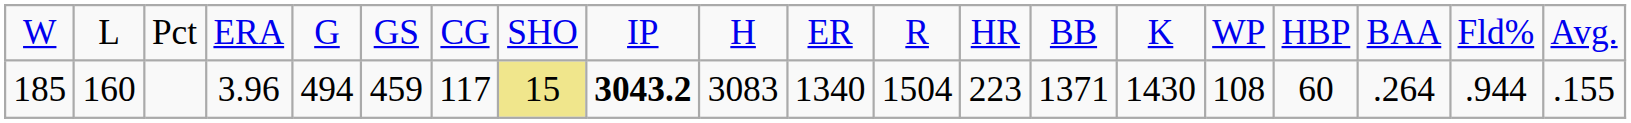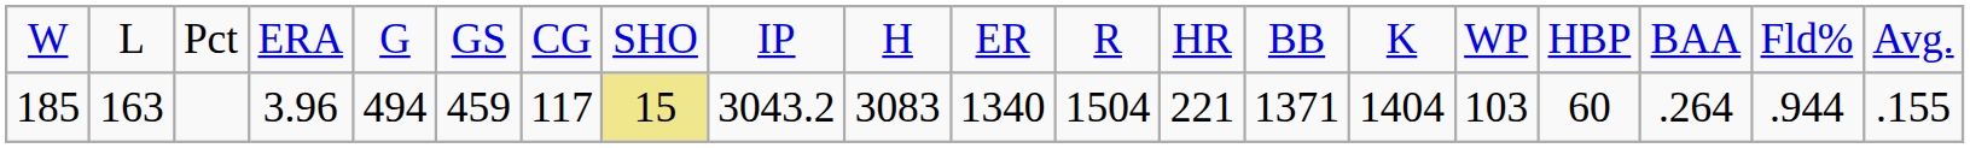 <table class=wikitable style="text-align:center">
 <tr>
 <td><a href='#'>W</a></td>
 <td>L</td>
 <td>Pct</td>
 <td><a href='#'>ERA</a></td>
 <td><a href='#'>G</a></td>
 <td><a href='#'>GS</a></td>
 <td><a href='#'>CG</a></td>
 <td><a href='#'>SHO</a></td>
 <td><a href='#'>IP</a></td>
 <td><a href='#'>H</a></td>
 <td><a href='#'>ER</a></td>
 <td><a href='#'>R</a></td>
 <td><a href='#'>HR</a></td>
 <td><a href='#'>BB</a></td>
 <td><a href='#'>K</a></td>
 <td><a href='#'>WP</a></td>
 <td><a href='#'>HBP</a></td>
 <td><a href='#'>BAA</a></td>
 <td><a href='#'>Fld%</a></td>
 <td><a href='#'>Avg.</a></td>
 </tr>
 <tr>
 <td>185</td>
-<td>160</td>
+<td>163</td>
 <td></td>
 <td>3.96</td>
 <td>494</td>
 <td>459</td>
 <td>117</td>
 <td style="background: khaki;">15</td>
-<td><strong>3043.2</strong></td>
+<td>3043.2</td>
 <td>3083</td>
 <td>1340</td>
 <td>1504</td>
-<td>223</td>
+<td>221</td>
 <td>1371</td>
-<td>1430</td>
-<td>108</td>
+<td>1404</td>
+<td>103</td>
 <td>60</td>
 <td>.264</td>
 <td>.944</td>
 <td>.155</td>
 </tr>
 </table>
